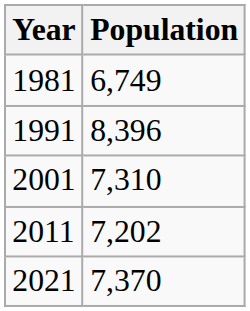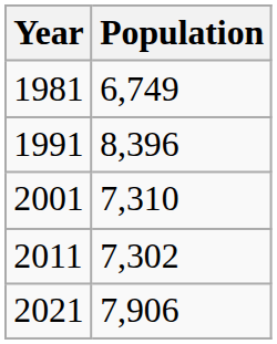 <table class=wikitable>
 <tr>
 <th>Year</th>
 <th>Population</th>
 </tr>
 <tr>
 <td>1981</td>
 <td>6,749</td>
 </tr>
 <tr>
 <td>1991</td>
 <td>8,396</td>
 </tr>
 <tr>
 <td>2001</td>
 <td>7,310</td>
 </tr>
 <tr>
 <td>2011</td>
-<td>7,202</td>
+<td>7,302</td>
 </tr>
 <tr>
 <td>2021</td>
-<td>7,370</td>
+<td>7,906</td>
 </tr>
 </table>
